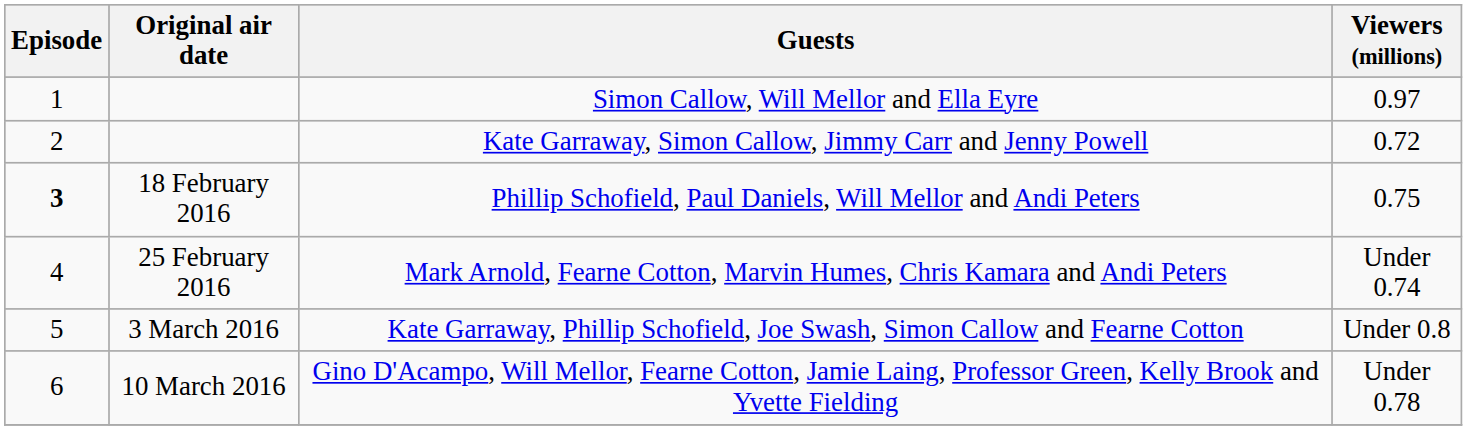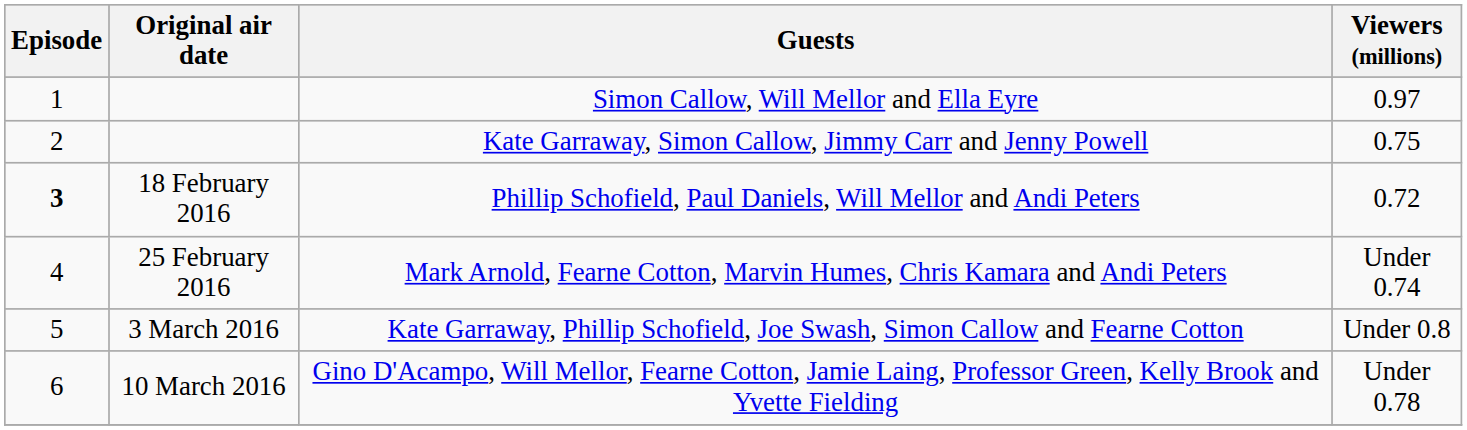 <table class="wikitable" style="text-align:center;">
 <tr>
 <th>Episode</th>
 <th>Original air date</th>
 <th>Guests</th>
 <th>Viewers<br><small>(millions)</small></th>
 </tr>
 <tr>
 <td>1</td>
 <td></td>
 <td><a href='#'>Simon Callow</a>, <a href='#'>Will Mellor</a> and <a href='#'>Ella Eyre</a></td>
 <td>0.97</td>
 </tr>
 <tr>
 <td>2</td>
 <td></td>
 <td><a href='#'>Kate Garraway</a>, <a href='#'>Simon Callow</a>, <a href='#'>Jimmy Carr</a> and <a href='#'>Jenny Powell</a></td>
-<td>0.72</td>
+<td>0.75</td>
 </tr>
 <tr>
 <td><strong>3</strong></td>
 <td>18 February 2016</td>
 <td><a href='#'>Phillip Schofield</a>, <a href='#'>Paul Daniels</a>, <a href='#'>Will Mellor</a> and <a href='#'>Andi Peters</a></td>
-<td>0.75</td>
+<td>0.72</td>
 </tr>
 <tr>
 <td>4</td>
 <td>25 February 2016</td>
 <td><a href='#'>Mark Arnold</a>, <a href='#'>Fearne Cotton</a>, <a href='#'>Marvin Humes</a>, <a href='#'>Chris Kamara</a> and <a href='#'>Andi Peters</a></td>
 <td>Under 0.74</td>
 </tr>
 <tr>
 <td>5</td>
 <td>3 March 2016</td>
 <td><a href='#'>Kate Garraway</a>, <a href='#'>Phillip Schofield</a>, <a href='#'>Joe Swash</a>, <a href='#'>Simon Callow</a> and <a href='#'>Fearne Cotton</a></td>
 <td>Under 0.8</td>
 </tr>
 <tr>
 <td>6</td>
 <td>10 March 2016</td>
 <td><a href='#'>Gino D'Acampo</a>, <a href='#'>Will Mellor</a>, <a href='#'>Fearne Cotton</a>, <a href='#'>Jamie Laing</a>, <a href='#'>Professor Green</a>, <a href='#'>Kelly Brook</a> and <a href='#'>Yvette Fielding</a></td>
 <td>Under 0.78</td>
 </tr>
 <tr>
 </tr>
 </table>
